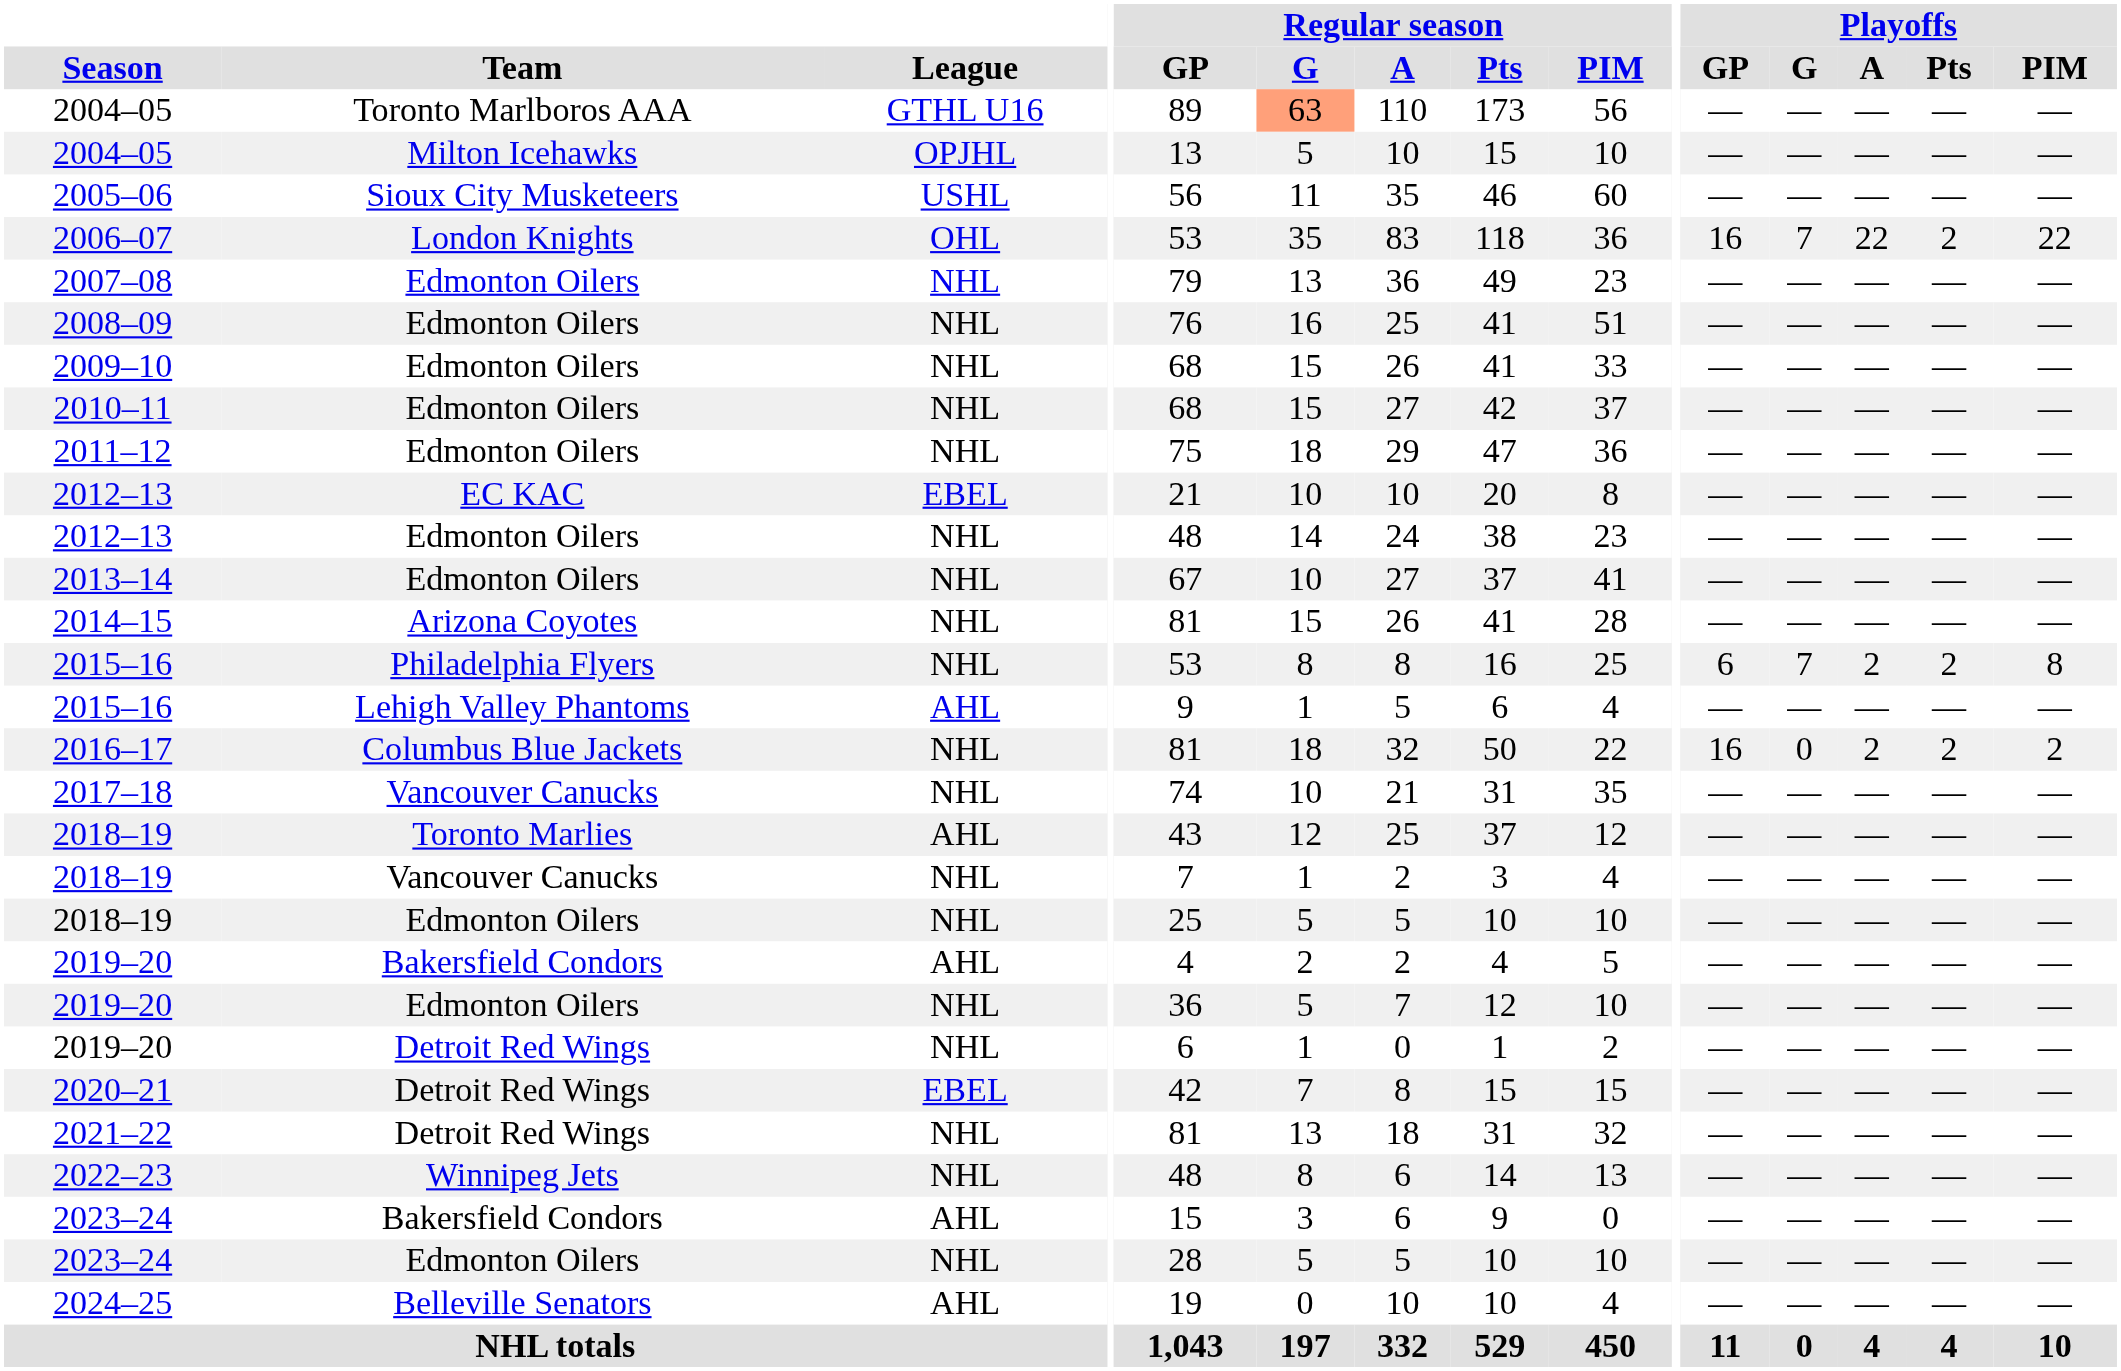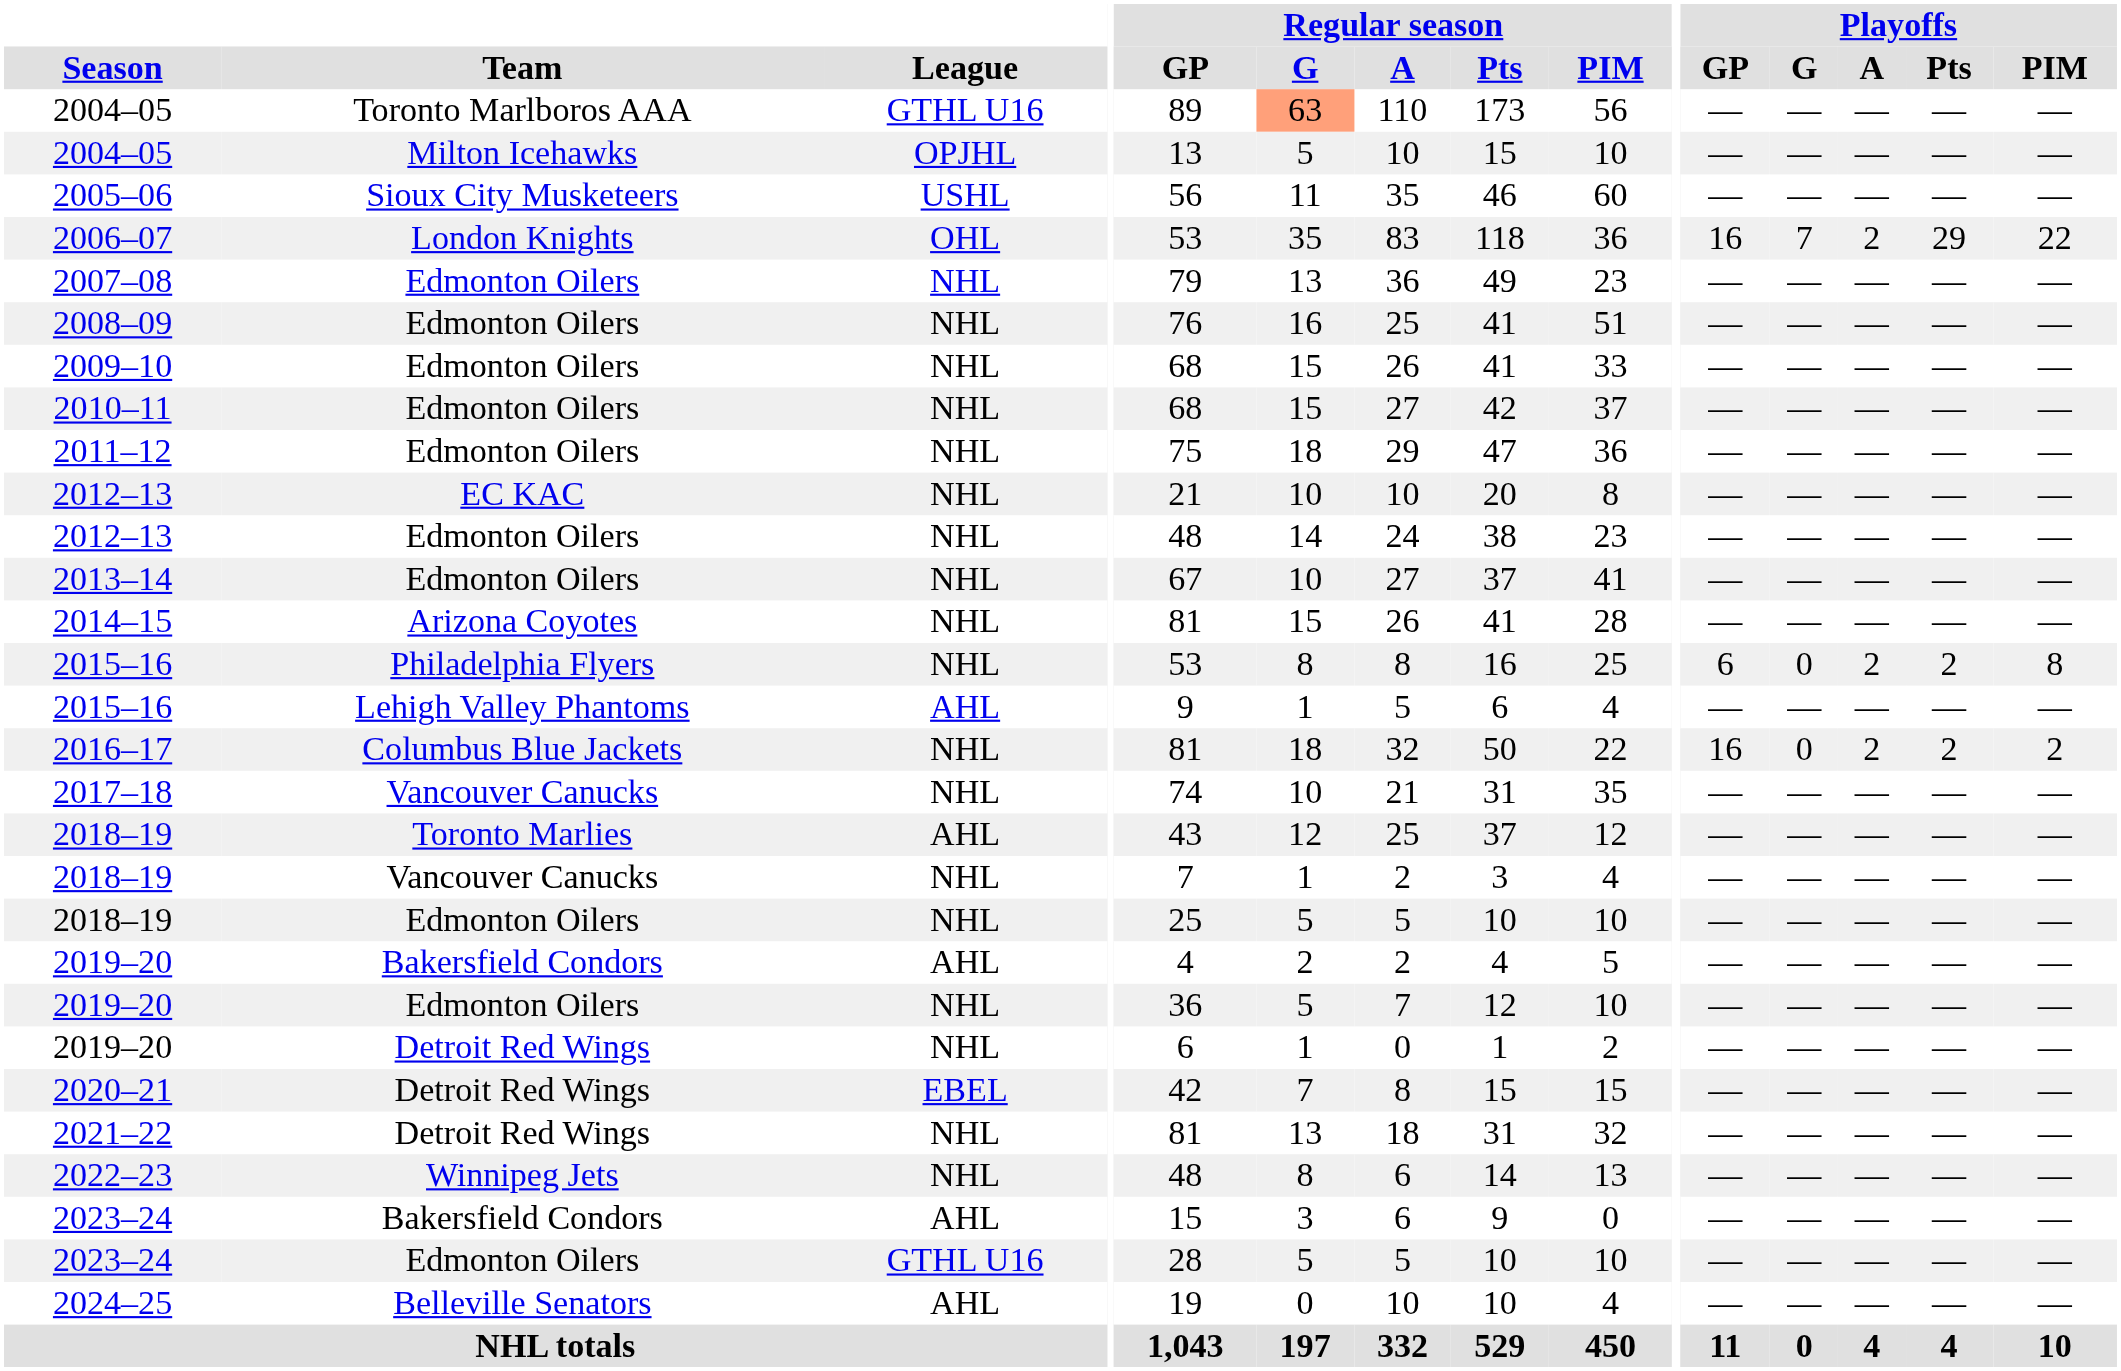 <table border="0" cellpadding="1" cellspacing="0" style="text-align:center; width:62em">
 <tr bgcolor="#e0e0e0">
 <th colspan="3"  bgcolor="#ffffff"></th>
 <th rowspan="99" bgcolor="#ffffff"></th>
 <th colspan="5"><a href='#'>Regular season</a></th>
 <th rowspan="99" bgcolor="#ffffff"></th>
 <th colspan="5"><a href='#'>Playoffs</a></th>
 </tr>
 <tr bgcolor="#e0e0e0">
 <th><a href='#'>Season</a></th>
 <th>Team</th>
 <th>League</th>
 <th>GP</th>
 <th><a href='#'>G</a></th>
 <th><a href='#'>A</a></th>
 <th><a href='#'>Pts</a></th>
 <th><a href='#'>PIM</a></th>
 <th>GP</th>
 <th>G</th>
 <th>A</th>
 <th>Pts</th>
 <th>PIM</th>
 </tr>
 <tr>
 <td>2004–05</td>
 <td>Toronto Marlboros AAA</td>
 <td><a href='#'>GTHL U16</a></td>
 <td>89</td>
 <td style="background: lightsalmon;">63</td>
 <td>110</td>
 <td>173</td>
 <td>56</td>
 <td>—</td>
 <td>—</td>
 <td>—</td>
 <td>—</td>
 <td>—</td>
 </tr>
 <tr bgcolor="#f0f0f0">
 <td><a href='#'>2004–05</a></td>
 <td><a href='#'>Milton Icehawks</a></td>
 <td><a href='#'>OPJHL</a></td>
 <td>13</td>
 <td>5</td>
 <td>10</td>
 <td>15</td>
 <td>10</td>
 <td>—</td>
 <td>—</td>
 <td>—</td>
 <td>—</td>
 <td>—</td>
 </tr>
 <tr>
 <td><a href='#'>2005–06</a></td>
 <td><a href='#'>Sioux City Musketeers</a></td>
 <td><a href='#'>USHL</a></td>
 <td>56</td>
 <td>11</td>
 <td>35</td>
 <td>46</td>
 <td>60</td>
 <td>—</td>
 <td>—</td>
 <td>—</td>
 <td>—</td>
 <td>—</td>
 </tr>
 <tr bgcolor="#f0f0f0">
 <td><a href='#'>2006–07</a></td>
 <td><a href='#'>London Knights</a></td>
 <td><a href='#'>OHL</a></td>
 <td>53</td>
 <td>35</td>
 <td>83</td>
 <td>118</td>
 <td>36</td>
 <td>16</td>
 <td>7</td>
-<td>22</td>
 <td>2</td>
+<td>29</td>
 <td>22</td>
 </tr>
 <tr>
 <td><a href='#'>2007–08</a></td>
 <td><a href='#'>Edmonton Oilers</a></td>
 <td><a href='#'>NHL</a></td>
 <td>79</td>
 <td>13</td>
 <td>36</td>
 <td>49</td>
 <td>23</td>
 <td>—</td>
 <td>—</td>
 <td>—</td>
 <td>—</td>
 <td>—</td>
 </tr>
 <tr bgcolor="#f0f0f0">
 <td><a href='#'>2008–09</a></td>
 <td>Edmonton Oilers</td>
 <td>NHL</td>
 <td>76</td>
 <td>16</td>
 <td>25</td>
 <td>41</td>
 <td>51</td>
 <td>—</td>
 <td>—</td>
 <td>—</td>
 <td>—</td>
 <td>—</td>
 </tr>
 <tr>
 <td><a href='#'>2009–10</a></td>
 <td>Edmonton Oilers</td>
 <td>NHL</td>
 <td>68</td>
 <td>15</td>
 <td>26</td>
 <td>41</td>
 <td>33</td>
 <td>—</td>
 <td>—</td>
 <td>—</td>
 <td>—</td>
 <td>—</td>
 </tr>
 <tr bgcolor="#f0f0f0">
 <td><a href='#'>2010–11</a></td>
 <td>Edmonton Oilers</td>
 <td>NHL</td>
 <td>68</td>
 <td>15</td>
 <td>27</td>
 <td>42</td>
 <td>37</td>
 <td>—</td>
 <td>—</td>
 <td>—</td>
 <td>—</td>
 <td>—</td>
 </tr>
 <tr>
 <td><a href='#'>2011–12</a></td>
 <td>Edmonton Oilers</td>
 <td>NHL</td>
 <td>75</td>
 <td>18</td>
 <td>29</td>
 <td>47</td>
 <td>36</td>
 <td>—</td>
 <td>—</td>
 <td>—</td>
 <td>—</td>
 <td>—</td>
 </tr>
 <tr bgcolor="#f0f0f0">
 <td><a href='#'>2012–13</a></td>
 <td><a href='#'>EC KAC</a></td>
-<td><a href='#'>EBEL</a></td>
+<td>NHL</td>
 <td>21</td>
 <td>10</td>
 <td>10</td>
 <td>20</td>
 <td>8</td>
 <td>—</td>
 <td>—</td>
 <td>—</td>
 <td>—</td>
 <td>—</td>
 </tr>
 <tr>
 <td><a href='#'>2012–13</a></td>
 <td>Edmonton Oilers</td>
 <td>NHL</td>
 <td>48</td>
 <td>14</td>
 <td>24</td>
 <td>38</td>
 <td>23</td>
 <td>—</td>
 <td>—</td>
 <td>—</td>
 <td>—</td>
 <td>—</td>
 </tr>
 <tr bgcolor="#f0f0f0">
 <td><a href='#'>2013–14</a></td>
 <td>Edmonton Oilers</td>
 <td>NHL</td>
 <td>67</td>
 <td>10</td>
 <td>27</td>
 <td>37</td>
 <td>41</td>
 <td>—</td>
 <td>—</td>
 <td>—</td>
 <td>—</td>
 <td>—</td>
 </tr>
 <tr>
 <td><a href='#'>2014–15</a></td>
 <td><a href='#'>Arizona Coyotes</a></td>
 <td>NHL</td>
 <td>81</td>
 <td>15</td>
 <td>26</td>
 <td>41</td>
 <td>28</td>
 <td>—</td>
 <td>—</td>
 <td>—</td>
 <td>—</td>
 <td>—</td>
 </tr>
 <tr bgcolor="#f0f0f0">
 <td><a href='#'>2015–16</a></td>
 <td><a href='#'>Philadelphia Flyers</a></td>
 <td>NHL</td>
 <td>53</td>
 <td>8</td>
 <td>8</td>
 <td>16</td>
 <td>25</td>
 <td>6</td>
-<td>7</td>
+<td>0</td>
 <td>2</td>
 <td>2</td>
 <td>8</td>
 </tr>
 <tr>
 <td><a href='#'>2015–16</a></td>
 <td><a href='#'>Lehigh Valley Phantoms</a></td>
 <td><a href='#'>AHL</a></td>
 <td>9</td>
 <td>1</td>
 <td>5</td>
 <td>6</td>
 <td>4</td>
 <td>—</td>
 <td>—</td>
 <td>—</td>
 <td>—</td>
 <td>—</td>
 </tr>
 <tr bgcolor="#f0f0f0">
 <td><a href='#'>2016–17</a></td>
 <td><a href='#'>Columbus Blue Jackets</a></td>
 <td>NHL</td>
 <td>81</td>
 <td>18</td>
 <td>32</td>
 <td>50</td>
 <td>22</td>
 <td>16</td>
 <td>0</td>
 <td>2</td>
 <td>2</td>
 <td>2</td>
 </tr>
 <tr>
 <td><a href='#'>2017–18</a></td>
 <td><a href='#'>Vancouver Canucks</a></td>
 <td>NHL</td>
 <td>74</td>
 <td>10</td>
 <td>21</td>
 <td>31</td>
 <td>35</td>
 <td>—</td>
 <td>—</td>
 <td>—</td>
 <td>—</td>
 <td>—</td>
 </tr>
 <tr bgcolor="#f0f0f0">
 <td><a href='#'>2018–19</a></td>
 <td><a href='#'>Toronto Marlies</a></td>
 <td>AHL</td>
 <td>43</td>
 <td>12</td>
 <td>25</td>
 <td>37</td>
 <td>12</td>
 <td>—</td>
 <td>—</td>
 <td>—</td>
 <td>—</td>
 <td>—</td>
 </tr>
 <tr>
 <td><a href='#'>2018–19</a></td>
 <td>Vancouver Canucks</td>
 <td>NHL</td>
 <td>7</td>
 <td>1</td>
 <td>2</td>
 <td>3</td>
 <td>4</td>
 <td>—</td>
 <td>—</td>
 <td>—</td>
 <td>—</td>
 <td>—</td>
 </tr>
 <tr bgcolor="#f0f0f0">
 <td>2018–19</td>
 <td>Edmonton Oilers</td>
 <td>NHL</td>
 <td>25</td>
 <td>5</td>
 <td>5</td>
 <td>10</td>
 <td>10</td>
 <td>—</td>
 <td>—</td>
 <td>—</td>
 <td>—</td>
 <td>—</td>
 </tr>
 <tr>
 <td><a href='#'>2019–20</a></td>
 <td><a href='#'>Bakersfield Condors</a></td>
 <td>AHL</td>
 <td>4</td>
 <td>2</td>
 <td>2</td>
 <td>4</td>
 <td>5</td>
 <td>—</td>
 <td>—</td>
 <td>—</td>
 <td>—</td>
 <td>—</td>
 </tr>
 <tr bgcolor="#f0f0f0">
 <td><a href='#'>2019–20</a></td>
 <td>Edmonton Oilers</td>
 <td>NHL</td>
 <td>36</td>
 <td>5</td>
 <td>7</td>
 <td>12</td>
 <td>10</td>
 <td>—</td>
 <td>—</td>
 <td>—</td>
 <td>—</td>
 <td>—</td>
 </tr>
 <tr>
 <td>2019–20</td>
 <td><a href='#'>Detroit Red Wings</a></td>
 <td>NHL</td>
 <td>6</td>
 <td>1</td>
 <td>0</td>
 <td>1</td>
 <td>2</td>
 <td>—</td>
 <td>—</td>
 <td>—</td>
 <td>—</td>
 <td>—</td>
 </tr>
 <tr bgcolor="#f0f0f0">
 <td><a href='#'>2020–21</a></td>
 <td>Detroit Red Wings</td>
 <td><a href='#'>EBEL</a></td>
 <td>42</td>
 <td>7</td>
 <td>8</td>
 <td>15</td>
 <td>15</td>
 <td>—</td>
 <td>—</td>
 <td>—</td>
 <td>—</td>
 <td>—</td>
 </tr>
 <tr>
 <td><a href='#'>2021–22</a></td>
 <td>Detroit Red Wings</td>
 <td>NHL</td>
 <td>81</td>
 <td>13</td>
 <td>18</td>
 <td>31</td>
 <td>32</td>
 <td>—</td>
 <td>—</td>
 <td>—</td>
 <td>—</td>
 <td>—</td>
 </tr>
 <tr bgcolor="#f0f0f0">
 <td><a href='#'>2022–23</a></td>
 <td><a href='#'>Winnipeg Jets</a></td>
 <td>NHL</td>
 <td>48</td>
 <td>8</td>
 <td>6</td>
 <td>14</td>
 <td>13</td>
 <td>—</td>
 <td>—</td>
 <td>—</td>
 <td>—</td>
 <td>—</td>
 </tr>
 <tr>
 <td><a href='#'>2023–24</a></td>
 <td>Bakersfield Condors</td>
 <td>AHL</td>
 <td>15</td>
 <td>3</td>
 <td>6</td>
 <td>9</td>
 <td>0</td>
 <td>—</td>
 <td>—</td>
 <td>—</td>
 <td>—</td>
 <td>—</td>
 </tr>
 <tr bgcolor="#f0f0f0">
 <td><a href='#'>2023–24</a></td>
 <td>Edmonton Oilers</td>
-<td>NHL</td>
+<td><a href='#'>GTHL U16</a></td>
 <td>28</td>
 <td>5</td>
 <td>5</td>
 <td>10</td>
 <td>10</td>
 <td>—</td>
 <td>—</td>
 <td>—</td>
 <td>—</td>
 <td>—</td>
 </tr>
 <tr>
 <td><a href='#'>2024–25</a></td>
 <td><a href='#'>Belleville Senators</a></td>
 <td>AHL</td>
 <td>19</td>
 <td>0</td>
 <td>10</td>
 <td>10</td>
 <td>4</td>
 <td>—</td>
 <td>—</td>
 <td>—</td>
 <td>—</td>
 <td>—</td>
 </tr>
 <tr bgcolor="#e0e0e0">
 <th colspan="3">NHL totals</th>
 <th>1,043</th>
 <th>197</th>
 <th>332</th>
 <th>529</th>
 <th>450</th>
 <th>11</th>
 <th>0</th>
 <th>4</th>
 <th>4</th>
 <th>10</th>
 </tr>
 </table>
